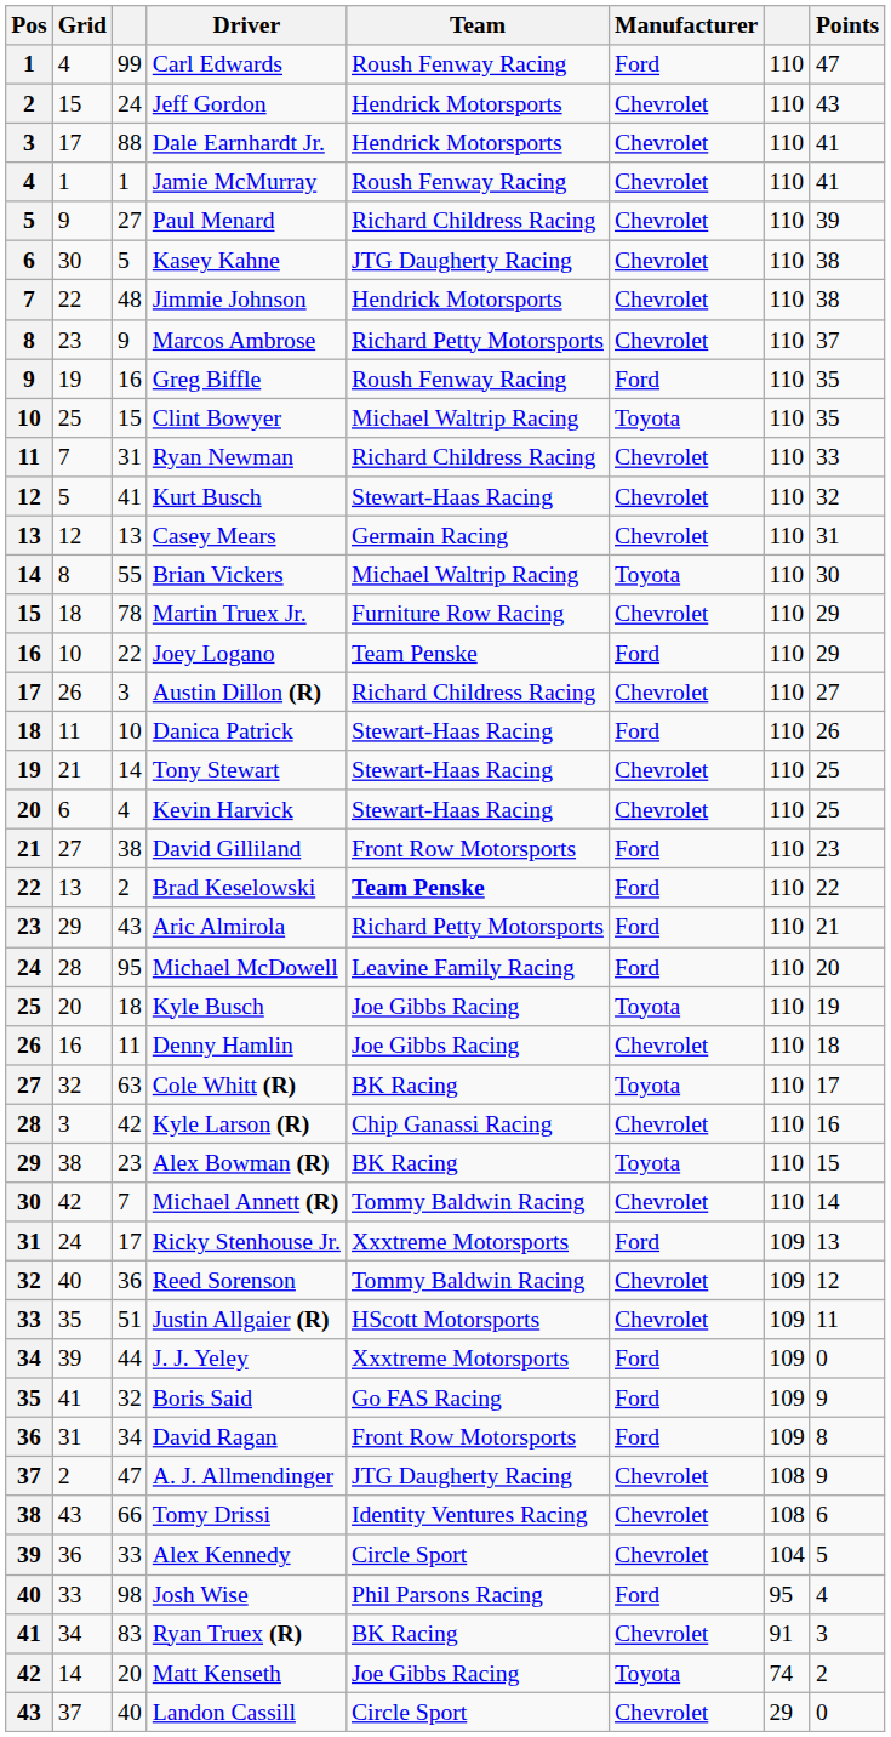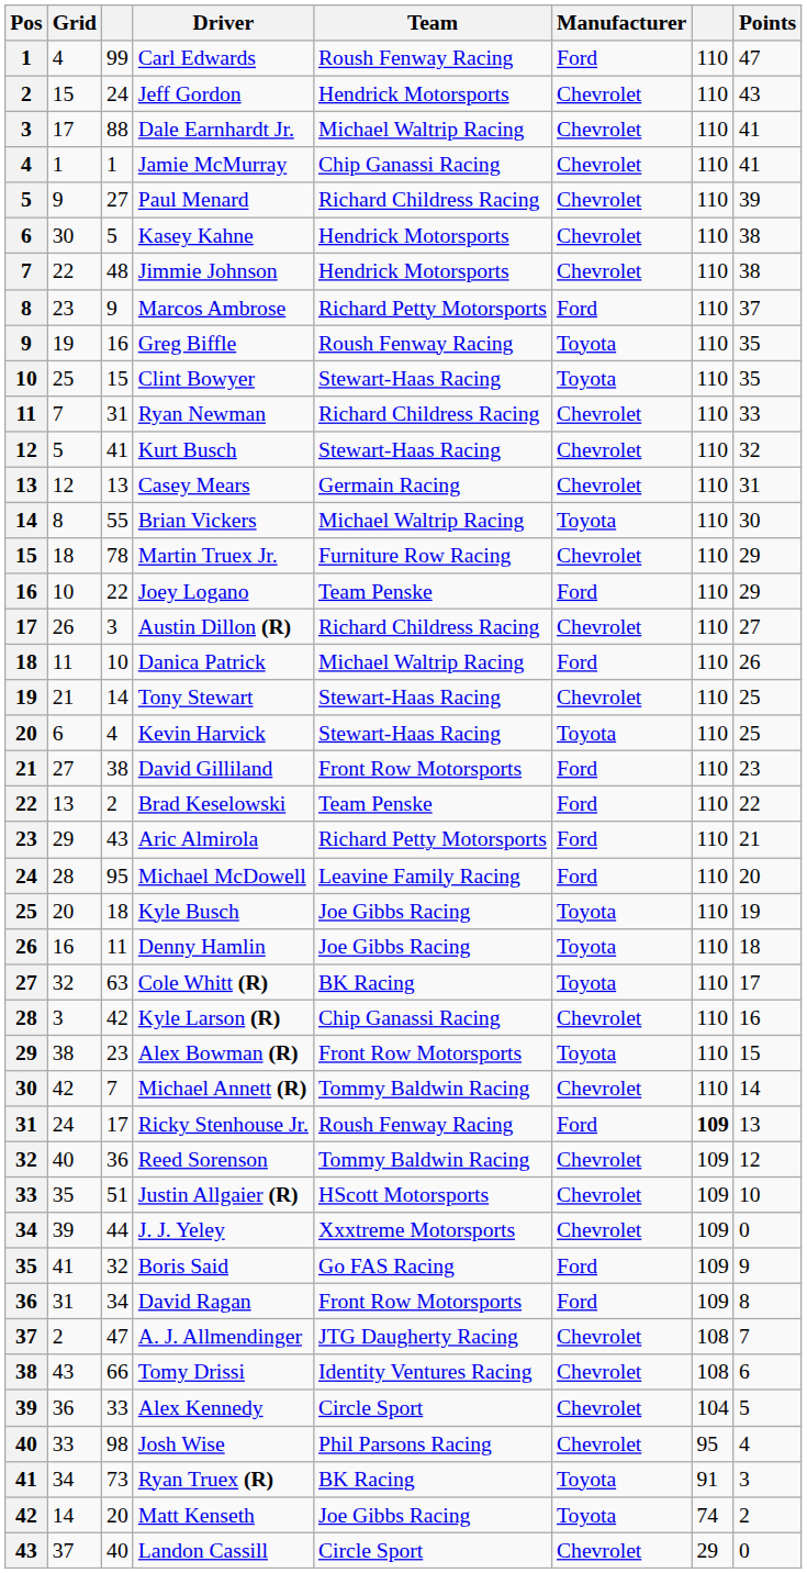 <table class="wikitable" style="font-size:95%">
 <tr>
 <th>Pos</th>
 <th>Grid</th>
 <th></th>
 <th>Driver</th>
 <th>Team</th>
 <th>Manufacturer</th>
 <th></th>
 <th>Points</th>
 </tr>
 <tr>
 <th>1</th>
 <td>4</td>
 <td>99</td>
 <td><a href='#'>Carl Edwards</a></td>
 <td><a href='#'>Roush Fenway Racing</a></td>
 <td><a href='#'>Ford</a></td>
 <td>110</td>
 <td>47</td>
 </tr>
 <tr>
 <th>2</th>
 <td>15</td>
 <td>24</td>
 <td><a href='#'>Jeff Gordon</a></td>
 <td><a href='#'>Hendrick Motorsports</a></td>
 <td><a href='#'>Chevrolet</a></td>
 <td>110</td>
 <td>43</td>
 </tr>
 <tr>
 <th>3</th>
 <td>17</td>
 <td>88</td>
 <td><a href='#'>Dale Earnhardt Jr.</a></td>
-<td><a href='#'>Hendrick Motorsports</a></td>
+<td><a href='#'>Michael Waltrip Racing</a></td>
 <td><a href='#'>Chevrolet</a></td>
 <td>110</td>
 <td>41</td>
 </tr>
 <tr>
 <th>4</th>
 <td>1</td>
 <td>1</td>
 <td><a href='#'>Jamie McMurray</a></td>
-<td><a href='#'>Roush Fenway Racing</a></td>
+<td><a href='#'>Chip Ganassi Racing</a></td>
 <td><a href='#'>Chevrolet</a></td>
 <td>110</td>
 <td>41</td>
 </tr>
 <tr>
 <th>5</th>
 <td>9</td>
 <td>27</td>
 <td><a href='#'>Paul Menard</a></td>
 <td><a href='#'>Richard Childress Racing</a></td>
 <td><a href='#'>Chevrolet</a></td>
 <td>110</td>
 <td>39</td>
 </tr>
 <tr>
 <th>6</th>
 <td>30</td>
 <td>5</td>
 <td><a href='#'>Kasey Kahne</a></td>
-<td><a href='#'>JTG Daugherty Racing</a></td>
+<td><a href='#'>Hendrick Motorsports</a></td>
 <td><a href='#'>Chevrolet</a></td>
 <td>110</td>
 <td>38</td>
 </tr>
 <tr>
 <th>7</th>
 <td>22</td>
 <td>48</td>
 <td><a href='#'>Jimmie Johnson</a></td>
 <td><a href='#'>Hendrick Motorsports</a></td>
 <td><a href='#'>Chevrolet</a></td>
 <td>110</td>
 <td>38</td>
 </tr>
 <tr>
 <th>8</th>
 <td>23</td>
 <td>9</td>
 <td><a href='#'>Marcos Ambrose</a></td>
 <td><a href='#'>Richard Petty Motorsports</a></td>
-<td><a href='#'>Chevrolet</a></td>
+<td><a href='#'>Ford</a></td>
 <td>110</td>
 <td>37</td>
 </tr>
 <tr>
 <th>9</th>
 <td>19</td>
 <td>16</td>
 <td><a href='#'>Greg Biffle</a></td>
 <td><a href='#'>Roush Fenway Racing</a></td>
-<td><a href='#'>Ford</a></td>
+<td><a href='#'>Toyota</a></td>
 <td>110</td>
 <td>35</td>
 </tr>
 <tr>
 <th>10</th>
 <td>25</td>
 <td>15</td>
 <td><a href='#'>Clint Bowyer</a></td>
-<td><a href='#'>Michael Waltrip Racing</a></td>
+<td><a href='#'>Stewart-Haas Racing</a></td>
 <td><a href='#'>Toyota</a></td>
 <td>110</td>
 <td>35</td>
 </tr>
 <tr>
 <th>11</th>
 <td>7</td>
 <td>31</td>
 <td><a href='#'>Ryan Newman</a></td>
 <td><a href='#'>Richard Childress Racing</a></td>
 <td><a href='#'>Chevrolet</a></td>
 <td>110</td>
 <td>33</td>
 </tr>
 <tr>
 <th>12</th>
 <td>5</td>
 <td>41</td>
 <td><a href='#'>Kurt Busch</a></td>
 <td><a href='#'>Stewart-Haas Racing</a></td>
 <td><a href='#'>Chevrolet</a></td>
 <td>110</td>
 <td>32</td>
 </tr>
 <tr>
 <th>13</th>
 <td>12</td>
 <td>13</td>
 <td><a href='#'>Casey Mears</a></td>
 <td><a href='#'>Germain Racing</a></td>
 <td><a href='#'>Chevrolet</a></td>
 <td>110</td>
 <td>31</td>
 </tr>
 <tr>
 <th>14</th>
 <td>8</td>
 <td>55</td>
 <td><a href='#'>Brian Vickers</a></td>
 <td><a href='#'>Michael Waltrip Racing</a></td>
 <td><a href='#'>Toyota</a></td>
 <td>110</td>
 <td>30</td>
 </tr>
 <tr>
 <th>15</th>
 <td>18</td>
 <td>78</td>
 <td><a href='#'>Martin Truex Jr.</a></td>
 <td><a href='#'>Furniture Row Racing</a></td>
 <td><a href='#'>Chevrolet</a></td>
 <td>110</td>
 <td>29</td>
 </tr>
 <tr>
 <th>16</th>
 <td>10</td>
 <td>22</td>
 <td><a href='#'>Joey Logano</a></td>
 <td><a href='#'>Team Penske</a></td>
 <td><a href='#'>Ford</a></td>
 <td>110</td>
 <td>29</td>
 </tr>
 <tr>
 <th>17</th>
 <td>26</td>
 <td>3</td>
 <td><a href='#'>Austin Dillon</a> <strong>(R)</strong></td>
 <td><a href='#'>Richard Childress Racing</a></td>
 <td><a href='#'>Chevrolet</a></td>
 <td>110</td>
 <td>27</td>
 </tr>
 <tr>
 <th>18</th>
 <td>11</td>
 <td>10</td>
 <td><a href='#'>Danica Patrick</a></td>
-<td><a href='#'>Stewart-Haas Racing</a></td>
+<td><a href='#'>Michael Waltrip Racing</a></td>
 <td><a href='#'>Ford</a></td>
 <td>110</td>
 <td>26</td>
 </tr>
 <tr>
 <th>19</th>
 <td>21</td>
 <td>14</td>
 <td><a href='#'>Tony Stewart</a></td>
 <td><a href='#'>Stewart-Haas Racing</a></td>
 <td><a href='#'>Chevrolet</a></td>
 <td>110</td>
 <td>25</td>
 </tr>
 <tr>
 <th>20</th>
 <td>6</td>
 <td>4</td>
 <td><a href='#'>Kevin Harvick</a></td>
 <td><a href='#'>Stewart-Haas Racing</a></td>
-<td><a href='#'>Chevrolet</a></td>
+<td><a href='#'>Toyota</a></td>
 <td>110</td>
 <td>25</td>
 </tr>
 <tr>
 <th>21</th>
 <td>27</td>
 <td>38</td>
 <td><a href='#'>David Gilliland</a></td>
 <td><a href='#'>Front Row Motorsports</a></td>
 <td><a href='#'>Ford</a></td>
 <td>110</td>
 <td>23</td>
 </tr>
 <tr>
 <th>22</th>
 <td>13</td>
 <td>2</td>
 <td><a href='#'>Brad Keselowski</a></td>
-<td><strong><a href='#'>Team Penske</a></strong></td>
+<td><a href='#'>Team Penske</a></td>
 <td><a href='#'>Ford</a></td>
 <td>110</td>
 <td>22</td>
 </tr>
 <tr>
 <th>23</th>
 <td>29</td>
 <td>43</td>
 <td><a href='#'>Aric Almirola</a></td>
 <td><a href='#'>Richard Petty Motorsports</a></td>
 <td><a href='#'>Ford</a></td>
 <td>110</td>
 <td>21</td>
 </tr>
 <tr>
 <th>24</th>
 <td>28</td>
 <td>95</td>
 <td><a href='#'>Michael McDowell</a></td>
 <td><a href='#'>Leavine Family Racing</a></td>
 <td><a href='#'>Ford</a></td>
 <td>110</td>
 <td>20</td>
 </tr>
 <tr>
 <th>25</th>
 <td>20</td>
 <td>18</td>
 <td><a href='#'>Kyle Busch</a></td>
 <td><a href='#'>Joe Gibbs Racing</a></td>
 <td><a href='#'>Toyota</a></td>
 <td>110</td>
 <td>19</td>
 </tr>
 <tr>
 <th>26</th>
 <td>16</td>
 <td>11</td>
 <td><a href='#'>Denny Hamlin</a></td>
 <td><a href='#'>Joe Gibbs Racing</a></td>
-<td><a href='#'>Chevrolet</a></td>
+<td><a href='#'>Toyota</a></td>
 <td>110</td>
 <td>18</td>
 </tr>
 <tr>
 <th>27</th>
 <td>32</td>
 <td>63</td>
 <td><a href='#'>Cole Whitt</a> <strong>(R)</strong></td>
 <td><a href='#'>BK Racing</a></td>
 <td><a href='#'>Toyota</a></td>
 <td>110</td>
 <td>17</td>
 </tr>
 <tr>
 <th>28</th>
 <td>3</td>
 <td>42</td>
 <td><a href='#'>Kyle Larson</a> <strong>(R)</strong></td>
 <td><a href='#'>Chip Ganassi Racing</a></td>
 <td><a href='#'>Chevrolet</a></td>
 <td>110</td>
 <td>16</td>
 </tr>
 <tr>
 <th>29</th>
 <td>38</td>
 <td>23</td>
 <td><a href='#'>Alex Bowman</a> <strong>(R)</strong></td>
-<td><a href='#'>BK Racing</a></td>
+<td><a href='#'>Front Row Motorsports</a></td>
 <td><a href='#'>Toyota</a></td>
 <td>110</td>
 <td>15</td>
 </tr>
 <tr>
 <th>30</th>
 <td>42</td>
 <td>7</td>
 <td><a href='#'>Michael Annett</a> <strong>(R)</strong></td>
 <td><a href='#'>Tommy Baldwin Racing</a></td>
 <td><a href='#'>Chevrolet</a></td>
 <td>110</td>
 <td>14</td>
 </tr>
 <tr>
 <th>31</th>
 <td>24</td>
 <td>17</td>
 <td><a href='#'>Ricky Stenhouse Jr.</a></td>
-<td><a href='#'>Xxxtreme Motorsports</a></td>
+<td><a href='#'>Roush Fenway Racing</a></td>
 <td><a href='#'>Ford</a></td>
-<td>109</td>
+<td><strong>109</strong></td>
 <td>13</td>
 </tr>
 <tr>
 <th>32</th>
 <td>40</td>
 <td>36</td>
 <td><a href='#'>Reed Sorenson</a></td>
 <td><a href='#'>Tommy Baldwin Racing</a></td>
 <td><a href='#'>Chevrolet</a></td>
 <td>109</td>
 <td>12</td>
 </tr>
 <tr>
 <th>33</th>
 <td>35</td>
 <td>51</td>
 <td><a href='#'>Justin Allgaier</a> <strong>(R)</strong></td>
 <td><a href='#'>HScott Motorsports</a></td>
 <td><a href='#'>Chevrolet</a></td>
 <td>109</td>
-<td>11</td>
+<td>10</td>
 </tr>
 <tr>
 <th>34</th>
 <td>39</td>
 <td>44</td>
 <td><a href='#'>J. J. Yeley</a></td>
 <td><a href='#'>Xxxtreme Motorsports</a></td>
-<td><a href='#'>Ford</a></td>
+<td><a href='#'>Chevrolet</a></td>
 <td>109</td>
 <td>0</td>
 </tr>
 <tr>
 <th>35</th>
 <td>41</td>
 <td>32</td>
 <td><a href='#'>Boris Said</a></td>
 <td><a href='#'>Go FAS Racing</a></td>
 <td><a href='#'>Ford</a></td>
 <td>109</td>
 <td>9</td>
 </tr>
 <tr>
 <th>36</th>
 <td>31</td>
 <td>34</td>
 <td><a href='#'>David Ragan</a></td>
 <td><a href='#'>Front Row Motorsports</a></td>
 <td><a href='#'>Ford</a></td>
 <td>109</td>
 <td>8</td>
 </tr>
 <tr>
 <th>37</th>
 <td>2</td>
 <td>47</td>
 <td><a href='#'>A. J. Allmendinger</a></td>
 <td><a href='#'>JTG Daugherty Racing</a></td>
 <td><a href='#'>Chevrolet</a></td>
 <td>108</td>
-<td>9</td>
+<td>7</td>
 </tr>
 <tr>
 <th>38</th>
 <td>43</td>
 <td>66</td>
 <td><a href='#'>Tomy Drissi</a></td>
 <td><a href='#'>Identity Ventures Racing</a></td>
 <td><a href='#'>Chevrolet</a></td>
 <td>108</td>
 <td>6</td>
 </tr>
 <tr>
 <th>39</th>
 <td>36</td>
 <td>33</td>
 <td><a href='#'>Alex Kennedy</a></td>
 <td><a href='#'>Circle Sport</a></td>
 <td><a href='#'>Chevrolet</a></td>
 <td>104</td>
 <td>5</td>
 </tr>
 <tr>
 <th>40</th>
 <td>33</td>
 <td>98</td>
 <td><a href='#'>Josh Wise</a></td>
 <td><a href='#'>Phil Parsons Racing</a></td>
-<td><a href='#'>Ford</a></td>
+<td><a href='#'>Chevrolet</a></td>
 <td>95</td>
 <td>4</td>
 </tr>
 <tr>
 <th>41</th>
 <td>34</td>
-<td>83</td>
+<td>73</td>
 <td><a href='#'>Ryan Truex</a> <strong>(R)</strong></td>
 <td><a href='#'>BK Racing</a></td>
-<td><a href='#'>Chevrolet</a></td>
+<td><a href='#'>Toyota</a></td>
 <td>91</td>
 <td>3</td>
 </tr>
 <tr>
 <th>42</th>
 <td>14</td>
 <td>20</td>
 <td><a href='#'>Matt Kenseth</a></td>
 <td><a href='#'>Joe Gibbs Racing</a></td>
 <td><a href='#'>Toyota</a></td>
 <td>74</td>
 <td>2</td>
 </tr>
 <tr>
 <th>43</th>
 <td>37</td>
 <td>40</td>
 <td><a href='#'>Landon Cassill</a></td>
 <td><a href='#'>Circle Sport</a></td>
 <td><a href='#'>Chevrolet</a></td>
 <td>29</td>
 <td>0</td>
 </tr>
 </table>
